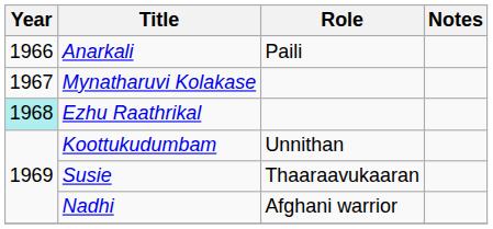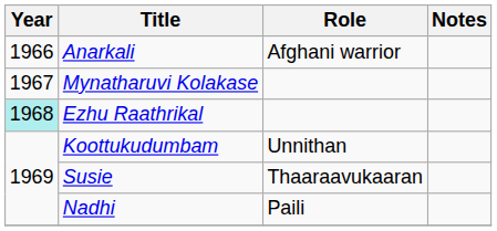 <table class="wikitable sortable">
 <tr>
 <th>Year</th>
 <th>Title</th>
 <th>Role</th>
 <th class="unsortable">Notes</th>
 </tr>
 <tr>
 <td>1966</td>
 <td><em><a href='#'>Anarkali</a></em></td>
-<td>Paili</td>
+<td>Afghani warrior</td>
 <td></td>
 </tr>
 <tr>
 <td>1967</td>
 <td><em><a href='#'>Mynatharuvi Kolakase</a></em></td>
 <td></td>
 <td></td>
 </tr>
 <tr>
 <td style="background: paleturquoise;">1968</td>
 <td><em><a href='#'>Ezhu Raathrikal</a></em></td>
 <td></td>
 <td></td>
 </tr>
 <tr>
 <td rowspan=3>1969</td>
 <td><em><a href='#'>Koottukudumbam</a></em></td>
 <td>Unnithan</td>
 <td></td>
 </tr>
 <tr>
 <td><em><a href='#'>Susie</a></em></td>
 <td>Thaaraavukaaran</td>
 <td></td>
 </tr>
 <tr>
 <td><em><a href='#'>Nadhi</a></em></td>
-<td>Afghani warrior</td>
+<td>Paili</td>
 <td></td>
 </tr>
 <tr>
 </tr>
 </table>
